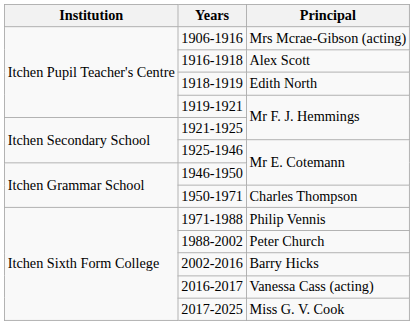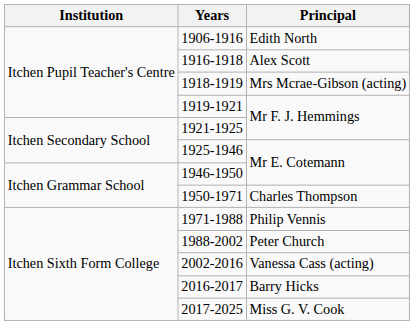 <table class="wikitable">
 <tr>
 <th>Institution</th>
 <th>Years</th>
 <th>Principal</th>
 </tr>
 <tr>
 <td rowspan="4">Itchen Pupil Teacher's Centre</td>
 <td>1906-1916</td>
-<td>Mrs Mcrae-Gibson (acting)</td>
+<td>Edith North</td>
 </tr>
 <tr>
 <td>1916-1918</td>
 <td>Alex Scott</td>
 </tr>
 <tr>
 <td>1918-1919</td>
-<td>Edith North</td>
+<td>Mrs Mcrae-Gibson (acting)</td>
 </tr>
 <tr>
 <td>1919-1921</td>
 <td rowspan="2">Mr F. J. Hemmings</td>
 </tr>
 <tr>
 <td rowspan="2">Itchen Secondary School</td>
 <td>1921-1925</td>
 </tr>
 <tr>
 <td>1925-1946</td>
 <td rowspan="2">Mr E. Cotemann</td>
 </tr>
 <tr>
 <td rowspan="2">Itchen Grammar School</td>
 <td>1946-1950</td>
 </tr>
 <tr>
 <td>1950-1971</td>
 <td>Charles Thompson</td>
 </tr>
 <tr>
 <td rowspan="5">Itchen Sixth Form College</td>
 <td>1971-1988</td>
 <td>Philip Vennis</td>
 </tr>
 <tr>
 <td>1988-2002</td>
 <td>Peter Church</td>
 </tr>
 <tr>
 <td>2002-2016</td>
-<td>Barry Hicks</td>
+<td>Vanessa Cass (acting)</td>
 </tr>
 <tr>
 <td>2016-2017</td>
-<td>Vanessa Cass (acting)</td>
+<td>Barry Hicks</td>
 </tr>
 <tr>
 <td>2017-2025</td>
 <td>Miss G. V. Cook</td>
 </tr>
 </table>
